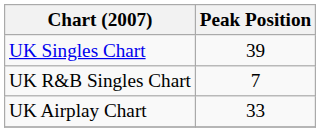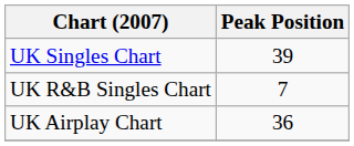 <table class="wikitable">
 <tr>
 <th align="left">Chart (2007)</th>
 <th align="left">Peak Position</th>
 </tr>
 <tr>
 <td align="left"><a href='#'>UK Singles Chart</a></td>
 <td align="center">39</td>
 </tr>
 <tr>
 <td align="left">UK R&B Singles Chart</td>
 <td align="center">7</td>
 </tr>
 <tr>
 <td align="left">UK Airplay Chart</td>
-<td align="center">33</td>
+<td align="center">36</td>
 </tr>
 <tr>
 </tr>
 </table>
